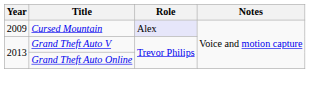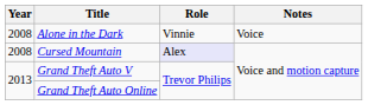 <table class="wikitable sortable">
 <tr>
 <th>Year</th>
 <th>Title</th>
 <th>Role</th>
 <th>Notes</th>
 </tr>
 <tr>
-<td>2009</td>
+<td>2008</td>
+<td><em><a href='#'>Alone in the Dark</a></em></td>
+<td>Vinnie</td>
+<td>Voice</td>
+</tr>
+<tr>
+<td>2008</td>
 <td><em><a href='#'>Cursed Mountain</a></em></td>
 <td style="background: lavender;">Alex</td>
 <td rowspan="3">Voice and <a href='#'>motion capture</a></td>
 </tr>
 <tr>
 <td rowspan="2">2013</td>
 <td><em><a href='#'>Grand Theft Auto V</a></em> </td>
 <td rowspan="2"><a href='#'>Trevor Philips</a></td>
 </tr>
 <tr>
 <td><em><a href='#'>Grand Theft Auto Online</a></em></td>
 </tr>
 </table>
